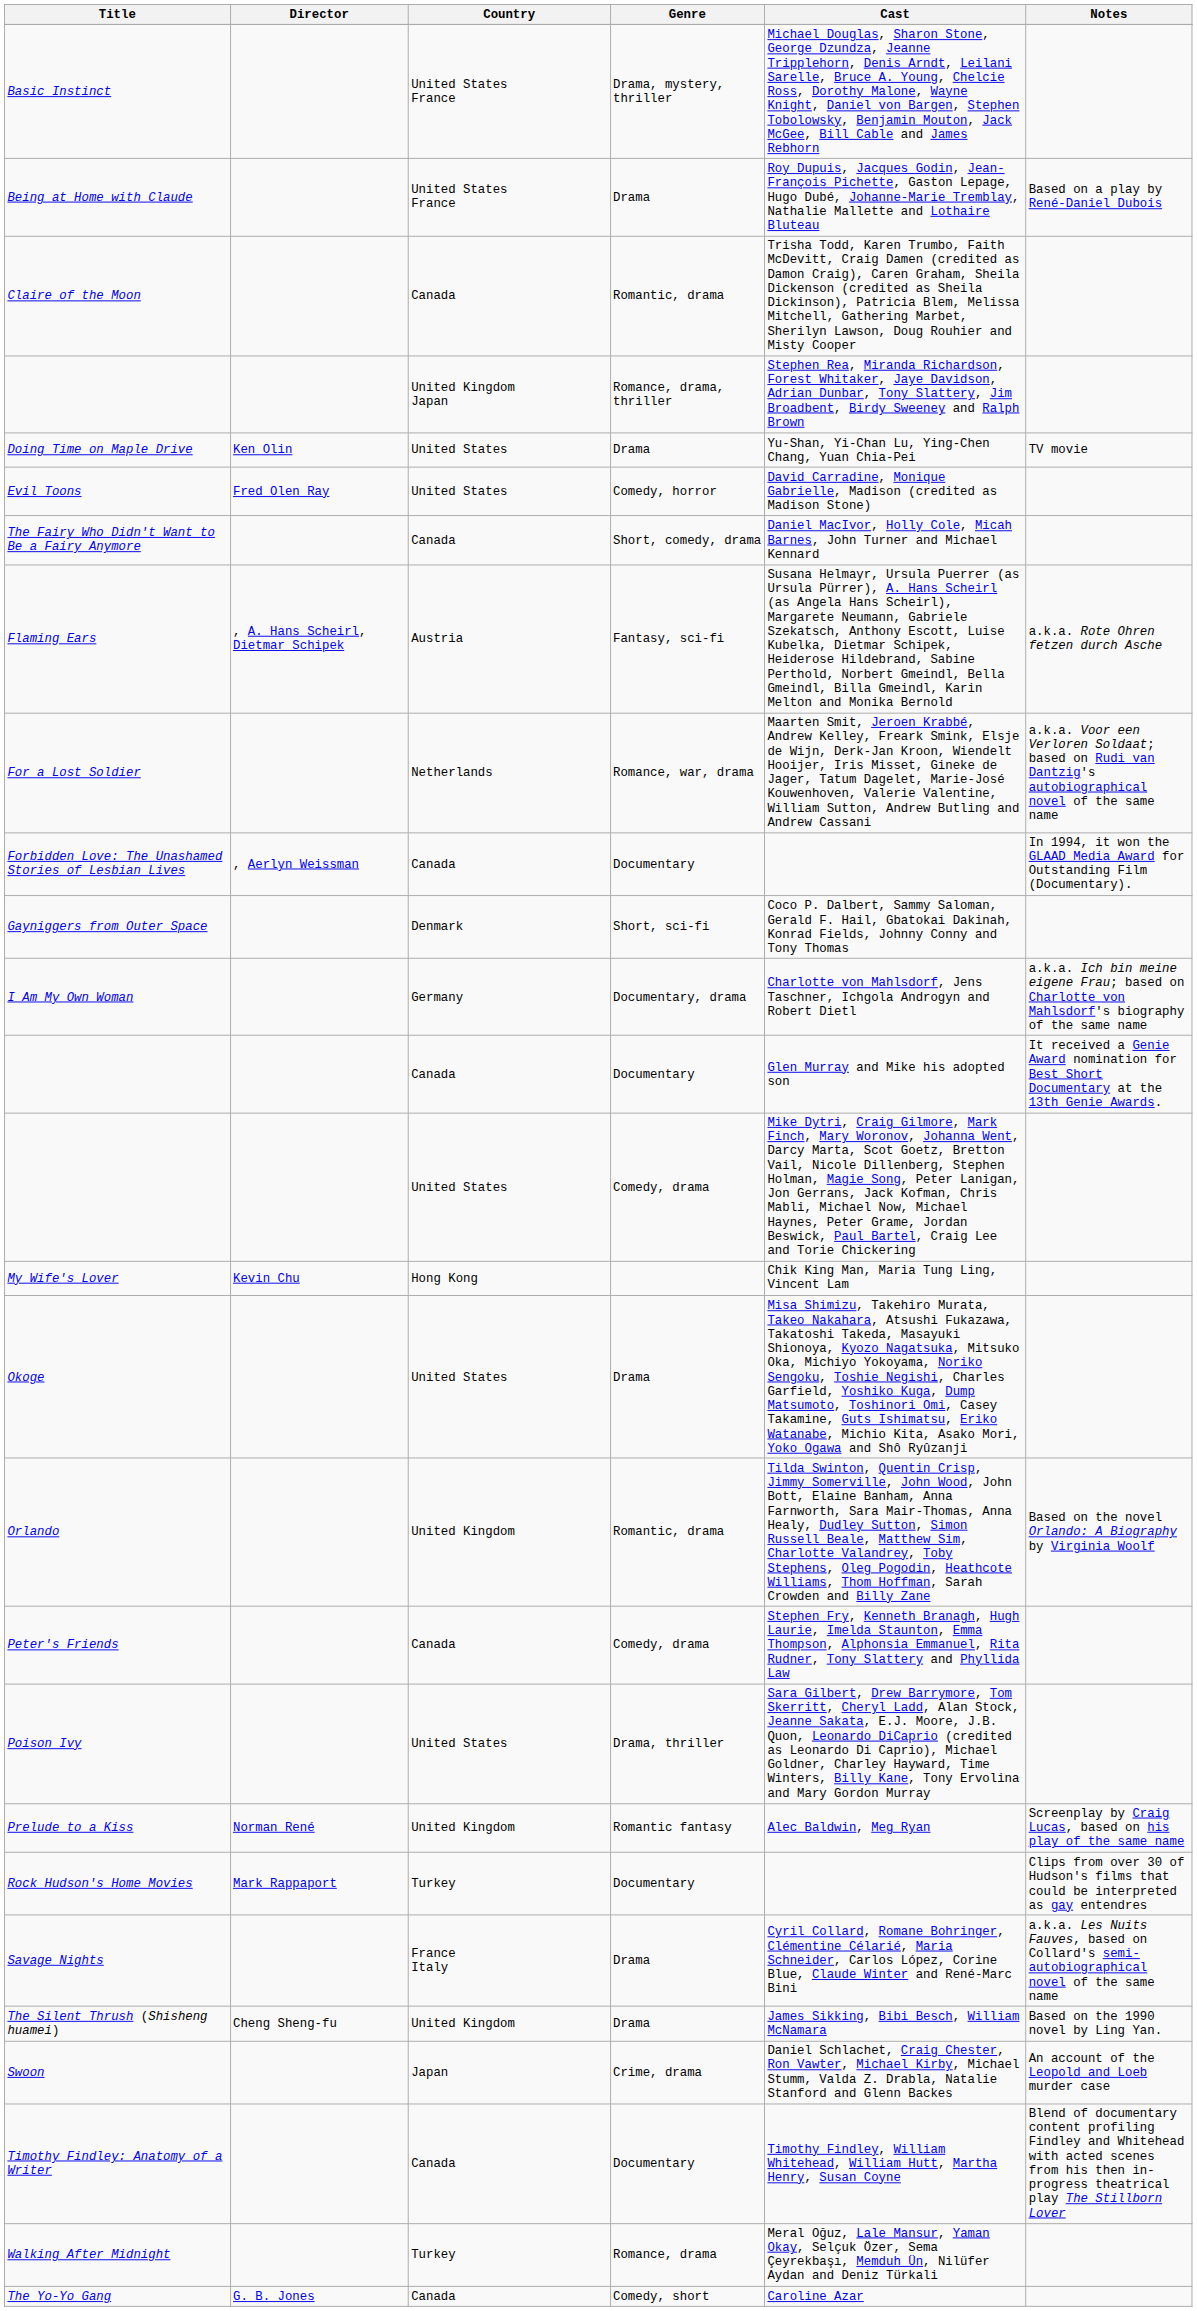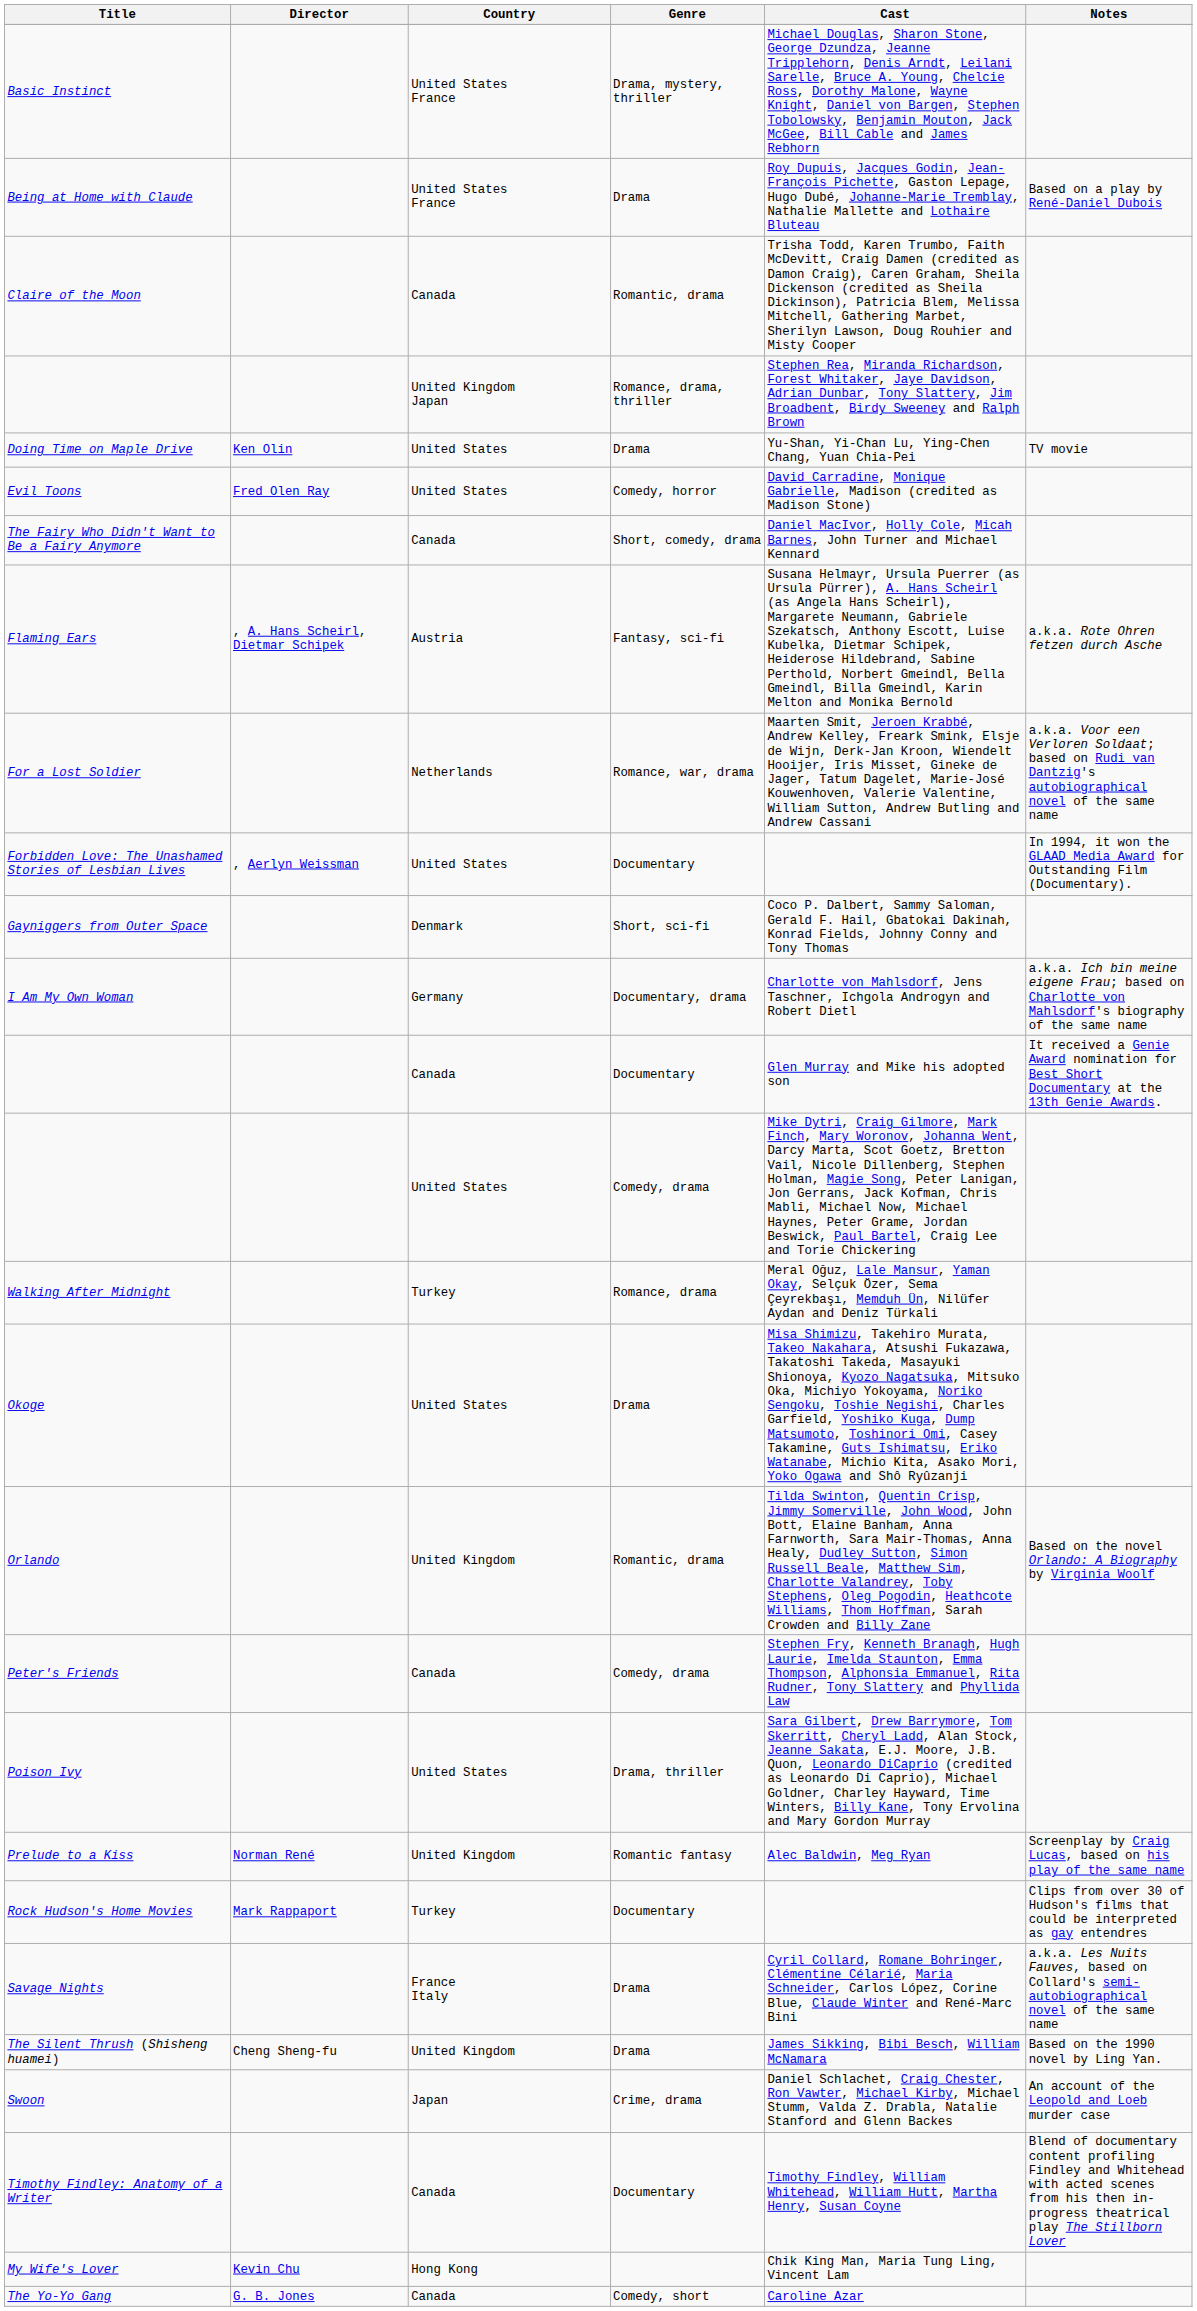 <table class="wikitable sortable">
 <tr>
 <th width="19%">Title</th>
 <th width="15%">Director</th>
 <th width="17%">Country</th>
 <th width="13%">Genre</th>
 <th width="22%">Cast</th>
 <th width="36%">Notes</th>
 </tr>
 <tr valign="top">
 </tr>
 <tr>
 <td><em><a href='#'>Basic Instinct</a></em></td>
 <td></td>
 <td>United States<br>France</td>
 <td>Drama, mystery, thriller</td>
 <td><a href='#'>Michael Douglas</a>, <a href='#'>Sharon Stone</a>, <a href='#'>George Dzundza</a>, <a href='#'>Jeanne Tripplehorn</a>, <a href='#'>Denis Arndt</a>, <a href='#'>Leilani Sarelle</a>, <a href='#'>Bruce A. Young</a>, <a href='#'>Chelcie Ross</a>, <a href='#'>Dorothy Malone</a>, <a href='#'>Wayne Knight</a>, <a href='#'>Daniel von Bargen</a>, <a href='#'>Stephen Tobolowsky</a>, <a href='#'>Benjamin Mouton</a>, <a href='#'>Jack McGee</a>, <a href='#'>Bill Cable</a> and <a href='#'>James Rebhorn</a></td>
 <td></td>
 </tr>
 <tr>
 <td><em><a href='#'>Being at Home with Claude</a></em></td>
 <td></td>
 <td>United States<br>France</td>
 <td>Drama</td>
 <td><a href='#'>Roy Dupuis</a>, <a href='#'>Jacques Godin</a>, <a href='#'>Jean-François Pichette</a>, Gaston Lepage, Hugo Dubé, <a href='#'>Johanne-Marie Tremblay</a>, Nathalie Mallette and <a href='#'>Lothaire Bluteau</a></td>
 <td>Based on a play by <a href='#'>René-Daniel Dubois</a></td>
 </tr>
 <tr>
 <td><em><a href='#'>Claire of the Moon</a></em></td>
 <td></td>
 <td>Canada</td>
 <td>Romantic, drama</td>
 <td>Trisha Todd, Karen Trumbo, Faith McDevitt, Craig Damen (credited as Damon Craig), Caren Graham, Sheila Dickenson (credited as Sheila Dickinson), Patricia Blem, Melissa Mitchell, Gathering Marbet, Sherilyn Lawson, Doug Rouhier and Misty Cooper</td>
 <td></td>
 </tr>
 <tr>
 <td></td>
 <td></td>
 <td>United Kingdom<br>Japan</td>
 <td>Romance, drama, thriller</td>
 <td><a href='#'>Stephen Rea</a>, <a href='#'>Miranda Richardson</a>, <a href='#'>Forest Whitaker</a>, <a href='#'>Jaye Davidson</a>, <a href='#'>Adrian Dunbar</a>, <a href='#'>Tony Slattery</a>, <a href='#'>Jim Broadbent</a>, <a href='#'>Birdy Sweeney</a> and <a href='#'>Ralph Brown</a></td>
 <td></td>
 </tr>
 <tr>
 <td><em><a href='#'>Doing Time on Maple Drive</a></em></td>
 <td><a href='#'>Ken Olin</a></td>
 <td>United States</td>
 <td>Drama</td>
 <td>Yu-Shan, Yi-Chan Lu, Ying-Chen Chang, Yuan Chia-Pei</td>
 <td>TV movie</td>
 </tr>
 <tr>
 <td><em><a href='#'>Evil Toons</a></em></td>
 <td><a href='#'>Fred Olen Ray</a></td>
 <td>United States</td>
 <td>Comedy, horror</td>
 <td><a href='#'>David Carradine</a>, <a href='#'>Monique Gabrielle</a>, Madison (credited as Madison Stone)</td>
 <td></td>
 </tr>
 <tr>
 <td><em><a href='#'>The Fairy Who Didn't Want to Be a Fairy Anymore</a></em></td>
 <td></td>
 <td>Canada</td>
 <td>Short, comedy, drama</td>
 <td><a href='#'>Daniel MacIvor</a>, <a href='#'>Holly Cole</a>, <a href='#'>Micah Barnes</a>, John Turner and Michael Kennard</td>
 <td></td>
 </tr>
 <tr>
 <td><em><a href='#'>Flaming Ears</a></em></td>
 <td>, <a href='#'>A. Hans Scheirl</a>, <a href='#'>Dietmar Schipek</a></td>
 <td>Austria</td>
 <td>Fantasy, sci-fi</td>
 <td>Susana Helmayr, Ursula Puerrer (as Ursula Pürrer), <a href='#'>A. Hans Scheirl</a> (as Angela Hans Scheirl), Margarete Neumann, Gabriele Szekatsch, Anthony Escott, Luise Kubelka, Dietmar Schipek, Heiderose Hildebrand, Sabine Perthold, Norbert Gmeindl, Bella Gmeindl, Billa Gmeindl, Karin Melton and Monika Bernold</td>
 <td>a.k.a. <em>Rote Ohren fetzen durch Asche</em></td>
 </tr>
 <tr>
 <td><em><a href='#'>For a Lost Soldier</a></em></td>
 <td></td>
 <td>Netherlands</td>
 <td>Romance, war, drama</td>
 <td>Maarten Smit, <a href='#'>Jeroen Krabbé</a>, Andrew Kelley, Freark Smink, Elsje de Wijn, Derk-Jan Kroon, Wiendelt Hooijer, Iris Misset, Gineke de Jager, Tatum Dagelet, Marie-José Kouwenhoven, Valerie Valentine, William Sutton, Andrew Butling and Andrew Cassani</td>
 <td>a.k.a. <em>Voor een Verloren Soldaat</em>; based on <a href='#'>Rudi van Dantzig</a>'s <a href='#'>autobiographical novel</a> of the same name</td>
 </tr>
 <tr>
 <td><em><a href='#'>Forbidden Love: The Unashamed Stories of Lesbian Lives</a></em></td>
 <td>, <a href='#'>Aerlyn Weissman</a></td>
-<td>Canada</td>
+<td>United States</td>
 <td>Documentary</td>
 <td></td>
 <td>In 1994, it won the <a href='#'>GLAAD Media Award</a> for Outstanding Film (Documentary).</td>
 </tr>
 <tr>
 <td><em><a href='#'>Gayniggers from Outer Space</a></em></td>
 <td></td>
 <td>Denmark</td>
 <td>Short, sci-fi</td>
 <td>Coco P. Dalbert, Sammy Saloman, Gerald F. Hail, Gbatokai Dakinah, Konrad Fields, Johnny Conny and Tony Thomas</td>
 <td></td>
 </tr>
 <tr>
 <td><em><a href='#'>I Am My Own Woman</a></em></td>
 <td></td>
 <td>Germany</td>
 <td>Documentary, drama</td>
 <td><a href='#'>Charlotte von Mahlsdorf</a>, Jens Taschner, Ichgola Androgyn and Robert Dietl</td>
 <td>a.k.a. <em>Ich bin meine eigene Frau</em>; based on <a href='#'>Charlotte von Mahlsdorf</a>'s biography of the same name</td>
 </tr>
 <tr>
 <td></td>
 <td></td>
 <td>Canada</td>
 <td>Documentary</td>
 <td><a href='#'>Glen Murray</a> and Mike his adopted son</td>
 <td>It received a <a href='#'>Genie Award</a> nomination for <a href='#'>Best Short Documentary</a> at the <a href='#'>13th Genie Awards</a>.</td>
 </tr>
 <tr>
 <td></td>
 <td></td>
 <td>United States</td>
 <td>Comedy, drama</td>
 <td><a href='#'>Mike Dytri</a>, <a href='#'>Craig Gilmore</a>, <a href='#'>Mark Finch</a>, <a href='#'>Mary Woronov</a>, <a href='#'>Johanna Went</a>, Darcy Marta, Scot Goetz, Bretton Vail, Nicole Dillenberg, Stephen Holman, <a href='#'>Magie Song</a>, Peter Lanigan, Jon Gerrans, Jack Kofman, Chris Mabli, Michael Now, Michael Haynes, Peter Grame, Jordan Beswick, <a href='#'>Paul Bartel</a>, Craig Lee and Torie Chickering</td>
 <td></td>
 </tr>
 <tr>
-<td><em><a href='#'>My Wife's Lover</a></em></td>
-<td><a href='#'>Kevin Chu</a></td>
-<td>Hong Kong</td>
+<td><em><a href='#'>Walking After Midnight</a></em></td>
 <td></td>
-<td>Chik King Man, Maria Tung Ling, Vincent Lam</td>
+<td>Turkey</td>
+<td>Romance, drama</td>
+<td>Meral Oğuz, <a href='#'>Lale Mansur</a>, <a href='#'>Yaman Okay</a>, Selçuk Özer, Sema Çeyrekbaşı, <a href='#'>Memduh Ün</a>, Nilüfer Aydan and Deniz Türkali</td>
 <td></td>
 </tr>
 <tr>
 <td><em><a href='#'>Okoge</a></em></td>
 <td></td>
 <td>United States</td>
 <td>Drama</td>
 <td><a href='#'>Misa Shimizu</a>, Takehiro Murata, <a href='#'>Takeo Nakahara</a>, Atsushi Fukazawa, Takatoshi Takeda, Masayuki Shionoya, <a href='#'>Kyozo Nagatsuka</a>, Mitsuko Oka, Michiyo Yokoyama, <a href='#'>Noriko Sengoku</a>, <a href='#'>Toshie Negishi</a>, Charles Garfield, <a href='#'>Yoshiko Kuga</a>, <a href='#'>Dump Matsumoto</a>, <a href='#'>Toshinori Omi</a>, Casey Takamine, <a href='#'>Guts Ishimatsu</a>, <a href='#'>Eriko Watanabe</a>, Michio Kita, Asako Mori, <a href='#'>Yoko Ogawa</a> and Shô Ryûzanji</td>
 <td></td>
 </tr>
 <tr>
 <td><em><a href='#'>Orlando</a></em></td>
 <td></td>
 <td>United Kingdom</td>
 <td>Romantic, drama</td>
 <td><a href='#'>Tilda Swinton</a>, <a href='#'>Quentin Crisp</a>, <a href='#'>Jimmy Somerville</a>, <a href='#'>John Wood</a>, John Bott, Elaine Banham, Anna Farnworth, Sara Mair-Thomas, Anna Healy, <a href='#'>Dudley Sutton</a>, <a href='#'>Simon Russell Beale</a>, <a href='#'>Matthew Sim</a>, <a href='#'>Charlotte Valandrey</a>, <a href='#'>Toby Stephens</a>, <a href='#'>Oleg Pogodin</a>, <a href='#'>Heathcote Williams</a>, <a href='#'>Thom Hoffman</a>, Sarah Crowden and <a href='#'>Billy Zane</a></td>
 <td>Based on the novel <em><a href='#'>Orlando: A Biography</a></em> by <a href='#'>Virginia Woolf</a></td>
 </tr>
 <tr>
 <td><em><a href='#'>Peter's Friends</a></em></td>
 <td></td>
 <td>Canada</td>
 <td>Comedy, drama</td>
 <td><a href='#'>Stephen Fry</a>, <a href='#'>Kenneth Branagh</a>, <a href='#'>Hugh Laurie</a>, <a href='#'>Imelda Staunton</a>, <a href='#'>Emma Thompson</a>, <a href='#'>Alphonsia Emmanuel</a>, <a href='#'>Rita Rudner</a>, <a href='#'>Tony Slattery</a> and <a href='#'>Phyllida Law</a></td>
 <td></td>
 </tr>
 <tr>
 <td><em><a href='#'>Poison Ivy</a></em></td>
 <td></td>
 <td>United States</td>
 <td>Drama, thriller</td>
 <td><a href='#'>Sara Gilbert</a>, <a href='#'>Drew Barrymore</a>, <a href='#'>Tom Skerritt</a>, <a href='#'>Cheryl Ladd</a>, Alan Stock, <a href='#'>Jeanne Sakata</a>, E.J. Moore, J.B. Quon, <a href='#'>Leonardo DiCaprio</a> (credited as Leonardo Di Caprio), Michael Goldner, Charley Hayward, Time Winters, <a href='#'>Billy Kane</a>, Tony Ervolina and Mary Gordon Murray</td>
 <td></td>
 </tr>
 <tr>
 <td><em><a href='#'>Prelude to a Kiss</a></em></td>
 <td><a href='#'>Norman René</a></td>
 <td>United Kingdom</td>
 <td>Romantic fantasy</td>
 <td><a href='#'>Alec Baldwin</a>, <a href='#'>Meg Ryan</a></td>
 <td>Screenplay by <a href='#'>Craig Lucas</a>, based on <a href='#'>his play of the same name</a></td>
 </tr>
 <tr>
 <td><em><a href='#'>Rock Hudson's Home Movies</a></em></td>
 <td><a href='#'>Mark Rappaport</a></td>
 <td>Turkey</td>
 <td>Documentary</td>
 <td></td>
 <td>Clips from over 30 of Hudson's films that could be interpreted as <a href='#'>gay</a> entendres</td>
 </tr>
 <tr>
 <td><em><a href='#'>Savage Nights</a></em></td>
 <td></td>
 <td>France<br>Italy</td>
 <td>Drama</td>
 <td><a href='#'>Cyril Collard</a>, <a href='#'>Romane Bohringer</a>, <a href='#'>Clémentine Célarié</a>, <a href='#'>Maria Schneider</a>, Carlos López, Corine Blue, <a href='#'>Claude Winter</a> and René-Marc Bini</td>
 <td>a.k.a. <em>Les Nuits Fauves</em>, based on Collard's <a href='#'>semi-autobiographical novel</a> of the same name</td>
 </tr>
 <tr>
 <td><em><a href='#'>The Silent Thrush</a></em> (<em>Shisheng huamei</em>)</td>
 <td>Cheng Sheng-fu</td>
 <td>United Kingdom</td>
 <td>Drama</td>
 <td><a href='#'>James Sikking</a>, <a href='#'>Bibi Besch</a>, <a href='#'>William McNamara</a></td>
 <td>Based on the 1990 novel by Ling Yan.</td>
 </tr>
 <tr>
 <td><em><a href='#'>Swoon</a></em></td>
 <td></td>
 <td>Japan</td>
 <td>Crime, drama</td>
 <td>Daniel Schlachet, <a href='#'>Craig Chester</a>, <a href='#'>Ron Vawter</a>, <a href='#'>Michael Kirby</a>, Michael Stumm, Valda Z. Drabla, Natalie Stanford and Glenn Backes</td>
 <td>An account of the <a href='#'>Leopold and Loeb</a> murder case</td>
 </tr>
 <tr>
 <td><em><a href='#'>Timothy Findley: Anatomy of a Writer</a></em></td>
 <td></td>
 <td>Canada</td>
 <td>Documentary</td>
 <td><a href='#'>Timothy Findley</a>, <a href='#'>William Whitehead</a>, <a href='#'>William Hutt</a>, <a href='#'>Martha Henry</a>, <a href='#'>Susan Coyne</a></td>
 <td>Blend of documentary content profiling Findley and Whitehead with acted scenes from his then in-progress theatrical play <em><a href='#'>The Stillborn Lover</a></em></td>
 </tr>
 <tr>
-<td><em><a href='#'>Walking After Midnight</a></em></td>
+<td><em><a href='#'>My Wife's Lover</a></em></td>
+<td><a href='#'>Kevin Chu</a></td>
+<td>Hong Kong</td>
 <td></td>
-<td>Turkey</td>
-<td>Romance, drama</td>
-<td>Meral Oğuz, <a href='#'>Lale Mansur</a>, <a href='#'>Yaman Okay</a>, Selçuk Özer, Sema Çeyrekbaşı, <a href='#'>Memduh Ün</a>, Nilüfer Aydan and Deniz Türkali</td>
+<td>Chik King Man, Maria Tung Ling, Vincent Lam</td>
 <td></td>
 </tr>
 <tr>
 <td><em><a href='#'>The Yo-Yo Gang</a></em></td>
 <td><a href='#'>G. B. Jones</a></td>
 <td>Canada</td>
 <td>Comedy, short</td>
 <td><a href='#'>Caroline Azar</a></td>
 <td></td>
 </tr>
 </table>
